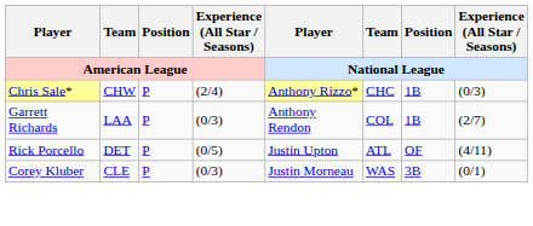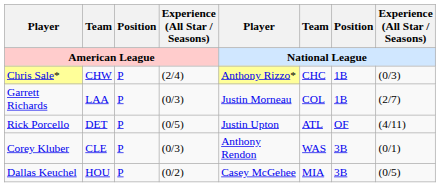 <table class="wikitable">
 <tr>
 <th>Player</th>
 <th>Team</th>
 <th>Position</th>
 <th>Experience<br>(All Star / <br>Seasons)</th>
 <th>Player</th>
 <th>Team</th>
 <th>Position</th>
 <th>Experience<br>(All Star / <br>Seasons)</th>
 </tr>
 <tr>
 <th colspan="4" style="background:#fcc;">American League</th>
 <th colspan="4" style="background:#d0e7ff;">National League</th>
 </tr>
 <tr>
 <td style="background:#FFFF99"><a href='#'>Chris Sale</a>*</td>
 <td><a href='#'>CHW</a></td>
 <td><a href='#'>P</a></td>
 <td>(2/4)</td>
 <td style="background:#FFFF99"><a href='#'>Anthony Rizzo</a>*</td>
 <td><a href='#'>CHC</a></td>
 <td><a href='#'>1B</a></td>
 <td>(0/3)</td>
 </tr>
 <tr>
 <td><a href='#'>Garrett Richards</a></td>
 <td><a href='#'>LAA</a></td>
 <td><a href='#'>P</a></td>
 <td>(0/3)</td>
-<td><a href='#'>Anthony Rendon</a></td>
+<td><a href='#'>Justin Morneau</a></td>
 <td><a href='#'>COL</a></td>
 <td><a href='#'>1B</a></td>
 <td>(2/7)</td>
 </tr>
 <tr>
 <td><a href='#'>Rick Porcello</a></td>
 <td><a href='#'>DET</a></td>
 <td><a href='#'>P</a></td>
 <td>(0/5)</td>
 <td><a href='#'>Justin Upton</a></td>
 <td><a href='#'>ATL</a></td>
 <td><a href='#'>OF</a></td>
 <td>(4/11)</td>
 </tr>
 <tr>
 <td><a href='#'>Corey Kluber</a></td>
 <td><a href='#'>CLE</a></td>
 <td><a href='#'>P</a></td>
 <td>(0/3)</td>
-<td><a href='#'>Justin Morneau</a></td>
+<td><a href='#'>Anthony Rendon</a></td>
 <td><a href='#'>WAS</a></td>
 <td><a href='#'>3B</a></td>
 <td>(0/1)</td>
 </tr>
+<tr>
+<td><a href='#'>Dallas Keuchel</a></td>
+<td><a href='#'>HOU</a></td>
+<td><a href='#'>P</a></td>
+<td>(0/2)</td>
+<td><a href='#'>Casey McGehee</a></td>
+<td><a href='#'>MIA</a></td>
+<td><a href='#'>3B</a></td>
+<td>(0/5)</td>
+</tr>
 </table>
